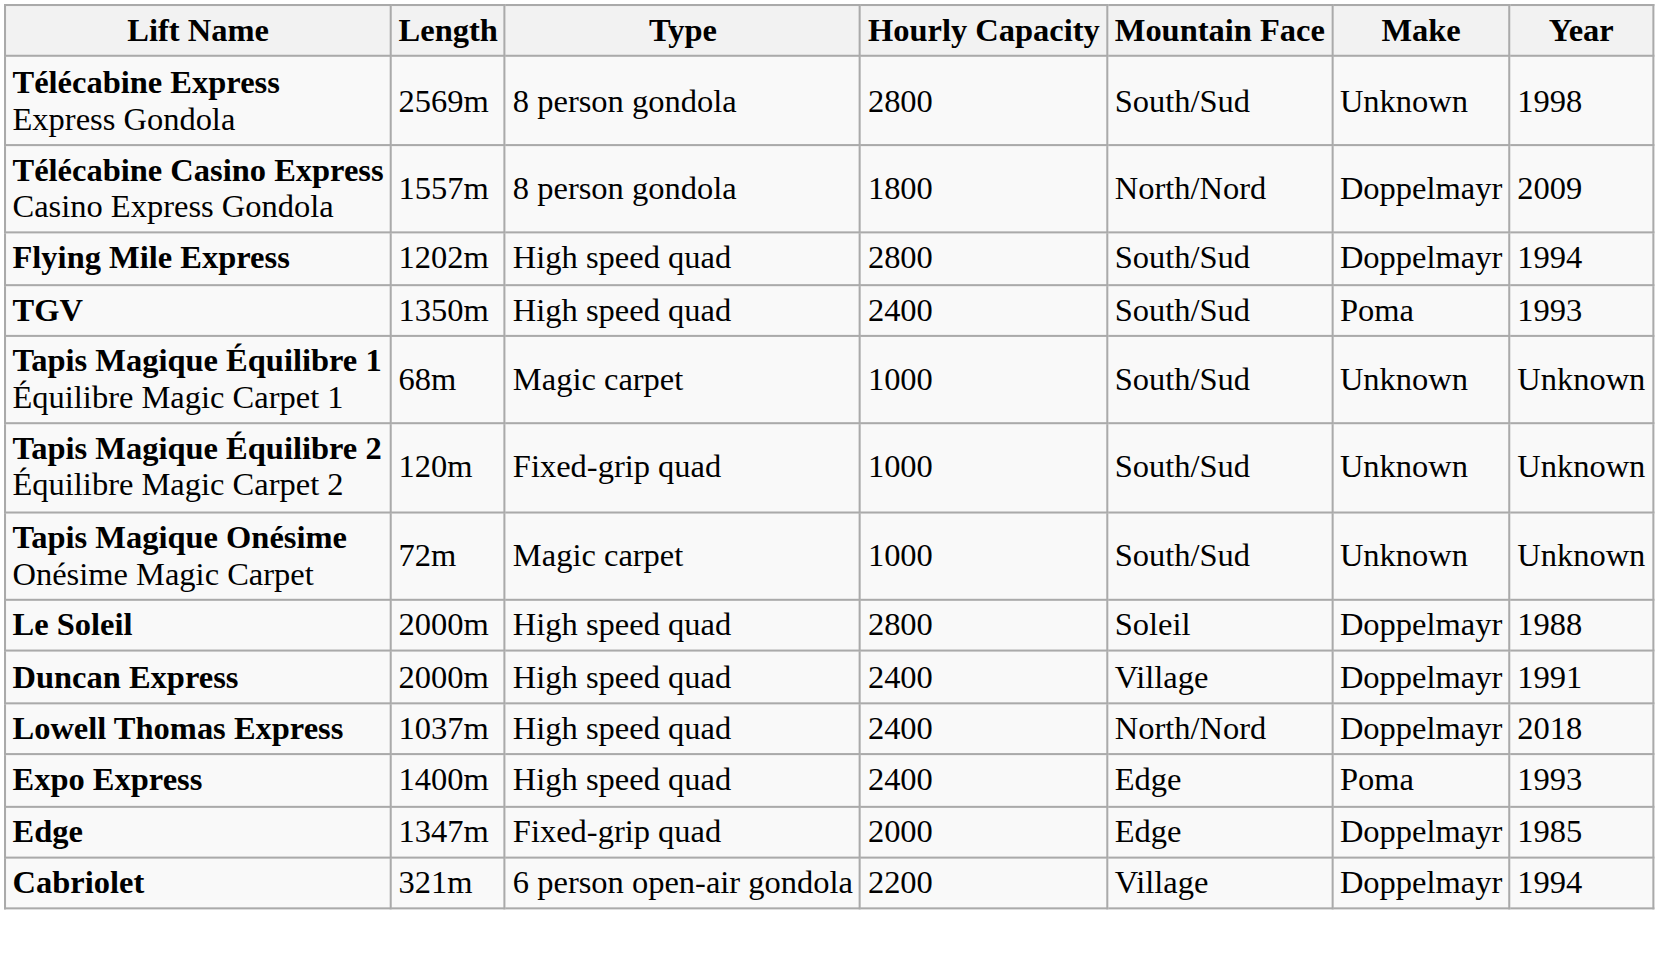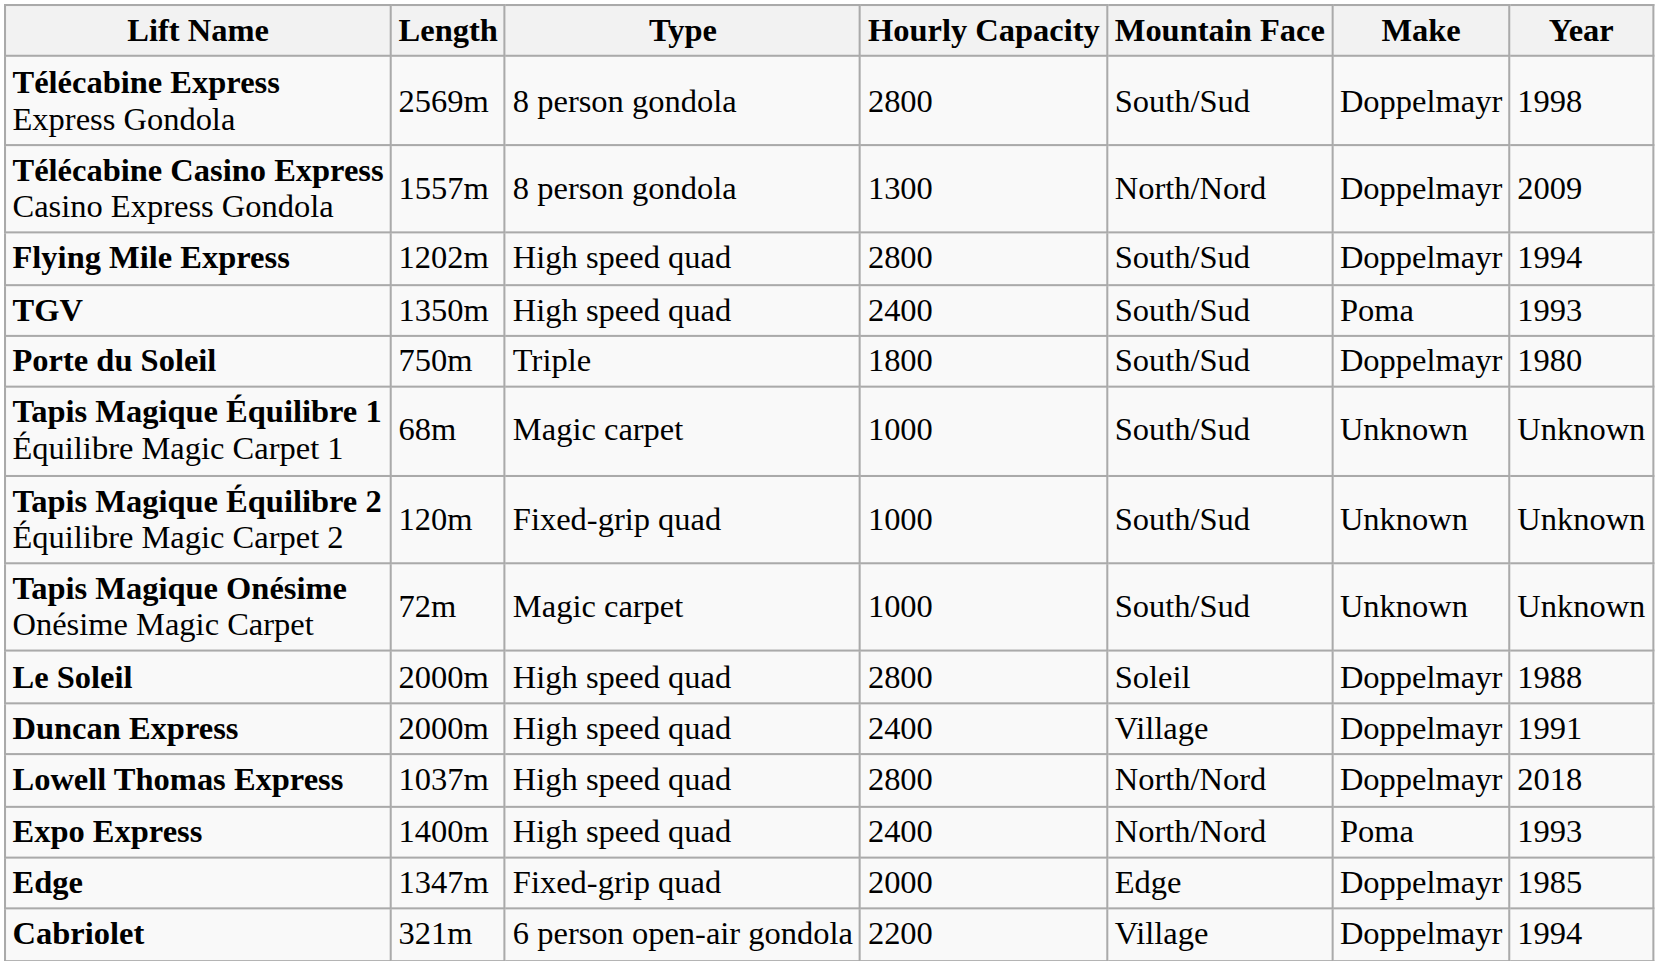 <table class="wikitable">
 <tr>
 <th>Lift Name</th>
 <th>Length</th>
 <th>Type</th>
 <th>Hourly Capacity</th>
 <th>Mountain Face</th>
 <th>Make</th>
 <th>Year</th>
 </tr>
 <tr>
 <td><strong>Télécabine Express</strong><br>Express Gondola</td>
 <td>2569m</td>
 <td>8 person gondola</td>
 <td>2800</td>
 <td>South/Sud</td>
-<td>Unknown</td>
+<td>Doppelmayr</td>
 <td>1998</td>
 </tr>
 <tr>
 <td><strong>Télécabine</strong> <strong>Casino Express</strong><br>Casino Express Gondola</td>
 <td>1557m</td>
 <td>8 person gondola</td>
-<td>1800</td>
+<td>1300</td>
 <td>North/Nord</td>
 <td>Doppelmayr</td>
 <td>2009</td>
 </tr>
 <tr>
 <td><strong>Flying Mile Express</strong></td>
 <td>1202m</td>
 <td>High speed quad</td>
 <td>2800</td>
 <td>South/Sud</td>
 <td>Doppelmayr</td>
 <td>1994</td>
 </tr>
 <tr>
 <td><strong>TGV</strong></td>
 <td>1350m</td>
 <td>High speed quad</td>
 <td>2400</td>
 <td>South/Sud</td>
 <td>Poma</td>
 <td>1993</td>
+</tr>
+<tr>
+<td><strong>Porte du Soleil</strong></td>
+<td>750m</td>
+<td>Triple</td>
+<td>1800</td>
+<td>South/Sud</td>
+<td>Doppelmayr</td>
+<td>1980</td>
 </tr>
 <tr>
 <td><strong>Tapis Magique Équilibre</strong> <strong>1</strong><br>Équilibre Magic Carpet 1</td>
 <td>68m</td>
 <td>Magic carpet</td>
 <td>1000</td>
 <td>South/Sud</td>
 <td>Unknown</td>
 <td>Unknown</td>
 </tr>
 <tr>
 <td><strong>Tapis Magique Équilibre</strong> <strong>2</strong><br>Équilibre Magic Carpet 2</td>
 <td>120m</td>
 <td>Fixed-grip quad</td>
 <td>1000</td>
 <td>South/Sud</td>
 <td>Unknown</td>
 <td>Unknown</td>
 </tr>
 <tr>
 <td><strong>Tapis Magique Onésime</strong><br>Onésime Magic Carpet</td>
 <td>72m</td>
 <td>Magic carpet</td>
 <td>1000</td>
 <td>South/Sud</td>
 <td>Unknown</td>
 <td>Unknown</td>
 </tr>
 <tr>
 <td><strong>Le Soleil</strong></td>
 <td>2000m</td>
 <td>High speed quad</td>
 <td>2800</td>
 <td>Soleil</td>
 <td>Doppelmayr</td>
 <td>1988</td>
 </tr>
 <tr>
 <td><strong>Duncan Express</strong></td>
 <td>2000m</td>
 <td>High speed quad</td>
 <td>2400</td>
 <td>Village</td>
 <td>Doppelmayr</td>
 <td>1991</td>
 </tr>
 <tr>
 <td><strong>Lowell Thomas Express</strong></td>
 <td>1037m</td>
 <td>High speed quad</td>
-<td>2400</td>
+<td>2800</td>
 <td>North/Nord</td>
 <td>Doppelmayr</td>
 <td>2018</td>
 </tr>
 <tr>
 <td><strong>Expo Express</strong></td>
 <td>1400m</td>
 <td>High speed quad</td>
 <td>2400</td>
-<td>Edge</td>
+<td>North/Nord</td>
 <td>Poma</td>
 <td>1993</td>
 </tr>
 <tr>
 <td><strong>Edge</strong></td>
 <td>1347m</td>
 <td>Fixed-grip quad</td>
 <td>2000</td>
 <td>Edge</td>
 <td>Doppelmayr</td>
 <td>1985</td>
 </tr>
 <tr>
 <td><strong>Cabriolet</strong></td>
 <td>321m</td>
 <td>6 person open-air gondola</td>
 <td>2200</td>
 <td>Village</td>
 <td>Doppelmayr</td>
 <td>1994</td>
 </tr>
 </table>
